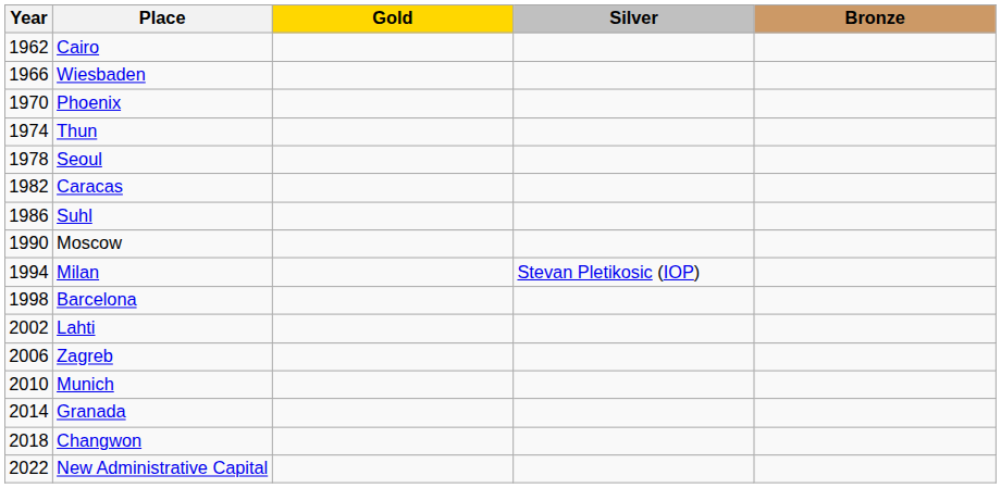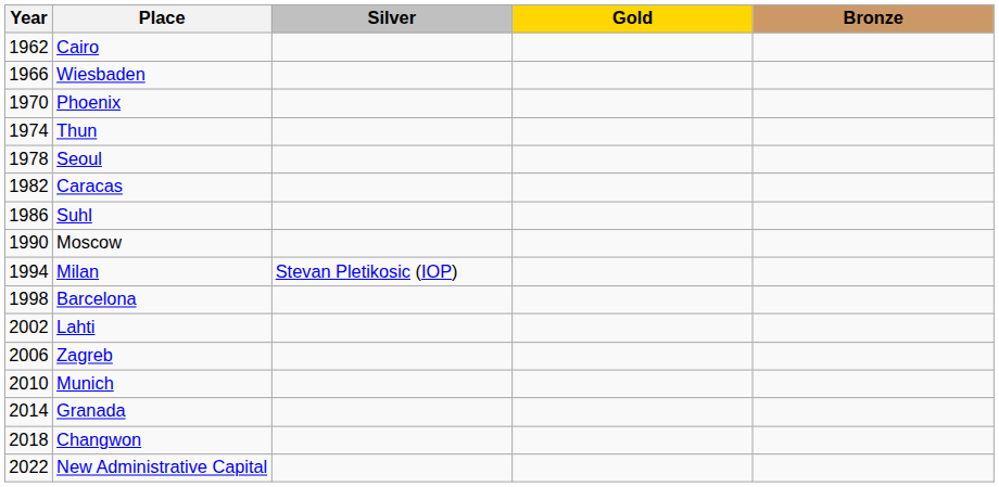 <table class="wikitable">
 <tr>
 <th>Year</th>
 <th>Place</th>
+<th style="background:silver"  width="210">Silver</th>
 <th style="background:gold"    width="210">Gold</th>
-<th style="background:silver"  width="210">Silver</th>
 <th style="background:#cc9966" width="210">Bronze</th>
 </tr>
 <tr>
 <td>1962</td>
 <td> <a href='#'>Cairo</a></td>
 <td></td>
 <td></td>
 <td></td>
 </tr>
 <tr>
 <td>1966</td>
 <td> <a href='#'>Wiesbaden</a></td>
 <td></td>
 <td></td>
 <td></td>
 </tr>
 <tr>
 <td>1970</td>
 <td> <a href='#'>Phoenix</a></td>
 <td></td>
 <td></td>
 <td></td>
 </tr>
 <tr>
 <td>1974</td>
 <td> <a href='#'>Thun</a></td>
 <td></td>
 <td></td>
 <td></td>
 </tr>
 <tr>
 <td>1978</td>
 <td> <a href='#'>Seoul</a></td>
 <td></td>
 <td></td>
 <td></td>
 </tr>
 <tr>
 <td>1982</td>
 <td> <a href='#'>Caracas</a></td>
 <td></td>
 <td></td>
 <td></td>
 </tr>
 <tr>
 <td>1986</td>
 <td> <a href='#'>Suhl</a></td>
 <td></td>
 <td></td>
 <td></td>
 </tr>
 <tr>
 <td>1990</td>
 <td> Moscow</td>
 <td></td>
 <td></td>
 <td></td>
 </tr>
 <tr>
 <td>1994</td>
 <td> <a href='#'>Milan</a></td>
+<td> <a href='#'>Stevan Pletikosic</a> (<a href='#'>IOP</a>)</td>
 <td></td>
-<td> <a href='#'>Stevan Pletikosic</a> (<a href='#'>IOP</a>)</td>
 <td></td>
 </tr>
 <tr>
 <td>1998</td>
 <td> <a href='#'>Barcelona</a></td>
 <td></td>
 <td></td>
 <td></td>
 </tr>
 <tr>
 <td>2002</td>
 <td> <a href='#'>Lahti</a></td>
 <td></td>
 <td></td>
 <td></td>
 </tr>
 <tr>
 <td>2006</td>
 <td> <a href='#'>Zagreb</a></td>
 <td></td>
 <td></td>
 <td></td>
 </tr>
 <tr>
 <td>2010</td>
 <td> <a href='#'>Munich</a></td>
 <td></td>
 <td></td>
 <td></td>
 </tr>
 <tr>
 <td>2014</td>
 <td> <a href='#'>Granada</a></td>
 <td></td>
 <td></td>
 <td></td>
 </tr>
 <tr>
 <td>2018</td>
 <td> <a href='#'>Changwon</a></td>
 <td></td>
 <td></td>
 <td></td>
 </tr>
 <tr>
 <td>2022</td>
 <td> <a href='#'>New Administrative Capital</a></td>
 <td></td>
 <td></td>
 <td></td>
 </tr>
 </table>
